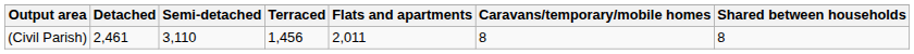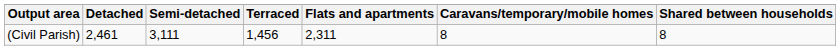 <table class="wikitable">
 <tr>
 </tr>
 <tr>
 <th>Output area</th>
 <th>Detached</th>
 <th>Semi-detached</th>
 <th>Terraced</th>
 <th>Flats and apartments</th>
 <th>Caravans/temporary/mobile homes</th>
 <th>Shared between households</th>
 </tr>
 <tr>
 <td>(Civil Parish)</td>
 <td>2,461</td>
-<td>3,110</td>
+<td>3,111</td>
 <td>1,456</td>
-<td>2,011</td>
+<td>2,311</td>
 <td>8</td>
 <td>8</td>
 </tr>
 </table>
